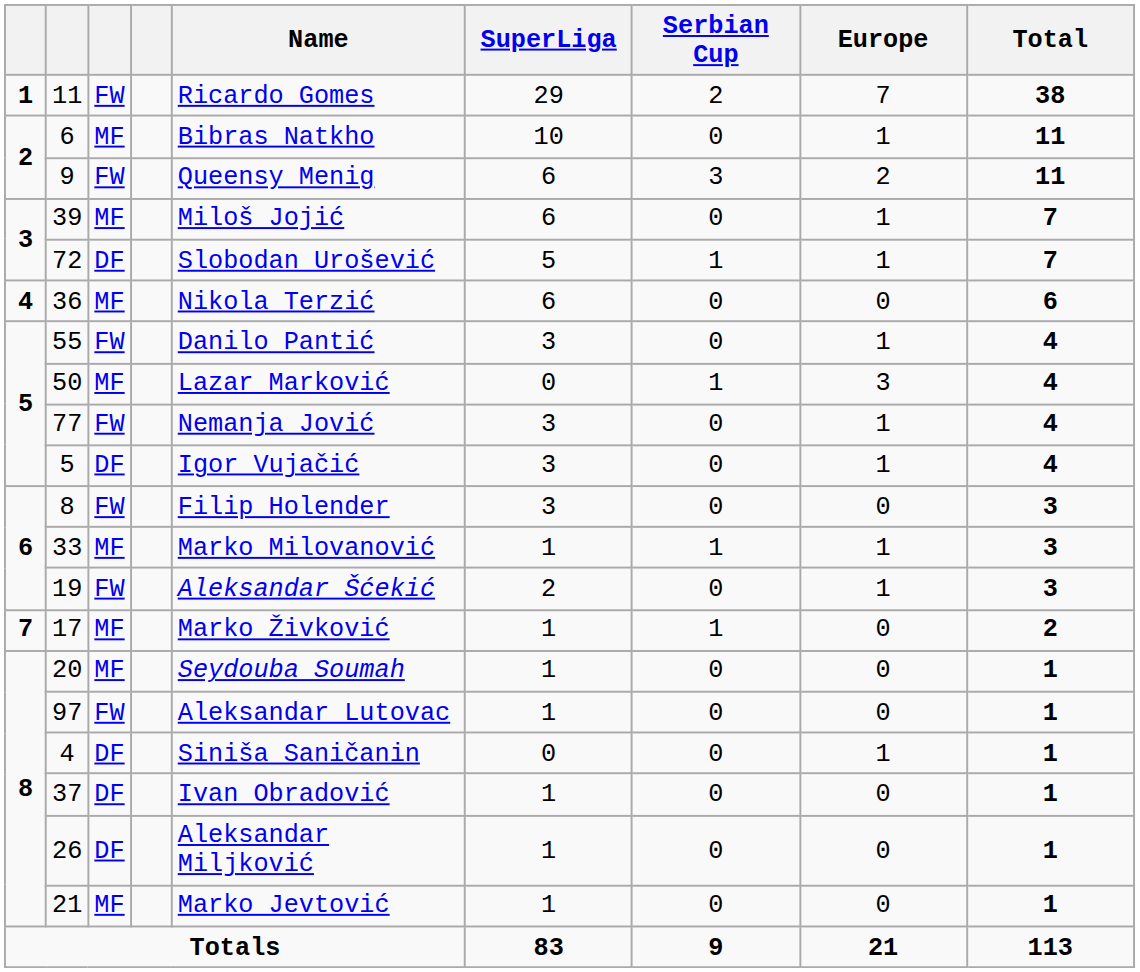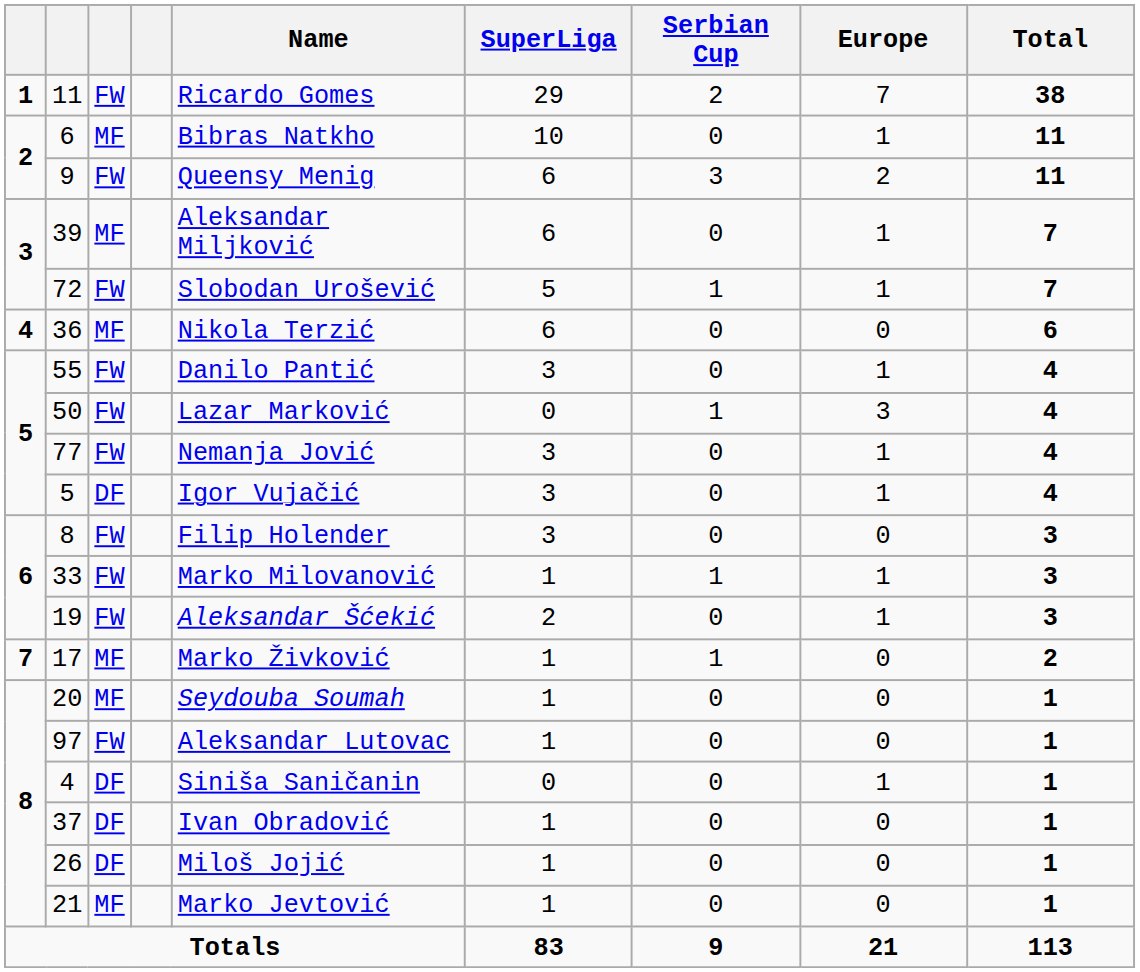 <table class="wikitable" style="text-align:center">
 <tr>
 <th width=15></th>
 <th width=15></th>
 <th width=15></th>
 <th width=15></th>
 <th width=145>Name</th>
 <th width=80><strong><a href='#'>SuperLiga</a></strong></th>
 <th width=80><strong><a href='#'>Serbian Cup</a></strong></th>
 <th width=80><strong>Europe</strong></th>
 <th width=80>Total</th>
 </tr>
 <tr>
 <td><strong>1</strong></td>
 <td>11</td>
 <td><a href='#'>FW</a></td>
 <td></td>
 <td align=left><a href='#'>Ricardo Gomes</a></td>
 <td>29</td>
 <td>2</td>
 <td>7</td>
 <td><strong>38</strong></td>
 </tr>
 <tr>
 <td rowspan=2><strong>2</strong></td>
 <td>6</td>
 <td><a href='#'>MF</a></td>
 <td></td>
 <td align=left><a href='#'>Bibras Natkho</a></td>
 <td>10</td>
 <td>0</td>
 <td>1</td>
 <td><strong>11</strong></td>
 </tr>
 <tr>
 <td>9</td>
 <td><a href='#'>FW</a></td>
 <td></td>
 <td align=left><a href='#'>Queensy Menig</a></td>
 <td>6</td>
 <td>3</td>
 <td>2</td>
 <td><strong>11</strong></td>
 </tr>
 <tr>
 <td rowspan=2><strong>3</strong></td>
 <td>39</td>
 <td><a href='#'>MF</a></td>
 <td></td>
-<td align=left><a href='#'>Miloš Jojić</a></td>
+<td align=left><a href='#'>Aleksandar Miljković</a></td>
 <td>6</td>
 <td>0</td>
 <td>1</td>
 <td><strong>7</strong></td>
 </tr>
 <tr>
 <td>72</td>
-<td><a href='#'>DF</a></td>
+<td><a href='#'>FW</a></td>
 <td></td>
 <td align=left><a href='#'>Slobodan Urošević</a></td>
 <td>5</td>
 <td>1</td>
 <td>1</td>
 <td><strong>7</strong></td>
 </tr>
 <tr>
 <td><strong>4</strong></td>
 <td>36</td>
 <td><a href='#'>MF</a></td>
 <td></td>
 <td align=left><a href='#'>Nikola Terzić</a></td>
 <td>6</td>
 <td>0</td>
 <td>0</td>
 <td><strong>6</strong></td>
 </tr>
 <tr>
 <td rowspan=4><strong>5</strong></td>
 <td>55</td>
 <td><a href='#'>FW</a></td>
 <td></td>
 <td align=left><a href='#'>Danilo Pantić</a></td>
 <td>3</td>
 <td>0</td>
 <td>1</td>
 <td><strong>4</strong></td>
 </tr>
 <tr>
 <td>50</td>
-<td><a href='#'>MF</a></td>
+<td><a href='#'>FW</a></td>
 <td></td>
 <td align=left><a href='#'>Lazar Marković</a></td>
 <td>0</td>
 <td>1</td>
 <td>3</td>
 <td><strong>4</strong></td>
 </tr>
 <tr>
 <td>77</td>
 <td><a href='#'>FW</a></td>
 <td></td>
 <td align=left><a href='#'>Nemanja Jović</a></td>
 <td>3</td>
 <td>0</td>
 <td>1</td>
 <td><strong>4</strong></td>
 </tr>
 <tr>
 <td>5</td>
 <td><a href='#'>DF</a></td>
 <td></td>
 <td align=left><a href='#'>Igor Vujačić</a></td>
 <td>3</td>
 <td>0</td>
 <td>1</td>
 <td><strong>4</strong></td>
 </tr>
 <tr>
 <td rowspan=3><strong>6</strong></td>
 <td>8</td>
 <td><a href='#'>FW</a></td>
 <td></td>
 <td align=left><a href='#'>Filip Holender</a></td>
 <td>3</td>
 <td>0</td>
 <td>0</td>
 <td><strong>3</strong></td>
 </tr>
 <tr>
 <td>33</td>
-<td><a href='#'>MF</a></td>
+<td><a href='#'>FW</a></td>
 <td></td>
 <td align=left><a href='#'>Marko Milovanović</a></td>
 <td>1</td>
 <td>1</td>
 <td>1</td>
 <td><strong>3</strong></td>
 </tr>
 <tr>
 <td>19</td>
 <td><a href='#'>FW</a></td>
 <td></td>
 <td align=left><em><a href='#'>Aleksandar Šćekić</a></em></td>
 <td>2</td>
 <td>0</td>
 <td>1</td>
 <td><strong>3</strong></td>
 </tr>
 <tr>
 <td><strong>7</strong></td>
 <td>17</td>
 <td><a href='#'>MF</a></td>
 <td></td>
 <td align=left><a href='#'>Marko Živković</a></td>
 <td>1</td>
 <td>1</td>
 <td>0</td>
 <td><strong>2</strong></td>
 </tr>
 <tr>
 <td rowspan=6><strong>8</strong></td>
 <td>20</td>
 <td><a href='#'>MF</a></td>
 <td></td>
 <td align=left><em><a href='#'>Seydouba Soumah</a></em></td>
 <td>1</td>
 <td>0</td>
 <td>0</td>
 <td><strong>1</strong></td>
 </tr>
 <tr>
 <td>97</td>
 <td><a href='#'>FW</a></td>
 <td></td>
 <td align=left><a href='#'>Aleksandar Lutovac</a></td>
 <td>1</td>
 <td>0</td>
 <td>0</td>
 <td><strong>1</strong></td>
 </tr>
 <tr>
 <td>4</td>
 <td><a href='#'>DF</a></td>
 <td></td>
 <td align=left><a href='#'>Siniša Saničanin</a></td>
 <td>0</td>
 <td>0</td>
 <td>1</td>
 <td><strong>1</strong></td>
 </tr>
 <tr>
 <td>37</td>
 <td><a href='#'>DF</a></td>
 <td></td>
 <td align=left><a href='#'>Ivan Obradović</a></td>
 <td>1</td>
 <td>0</td>
 <td>0</td>
 <td><strong>1</strong></td>
 </tr>
 <tr>
 <td>26</td>
 <td><a href='#'>DF</a></td>
 <td></td>
-<td align=left><a href='#'>Aleksandar Miljković</a></td>
+<td align=left><a href='#'>Miloš Jojić</a></td>
 <td>1</td>
 <td>0</td>
 <td>0</td>
 <td><strong>1</strong></td>
 </tr>
 <tr>
 <td>21</td>
 <td><a href='#'>MF</a></td>
 <td></td>
 <td align=left><a href='#'>Marko Jevtović</a></td>
 <td>1</td>
 <td>0</td>
 <td>0</td>
 <td><strong>1</strong></td>
 </tr>
 <tr>
 <td colspan=5><strong>Totals</strong></td>
 <td><strong>83</strong></td>
 <td><strong>9</strong></td>
 <td><strong>21</strong></td>
 <td><strong>113</strong></td>
 </tr>
 </table>
